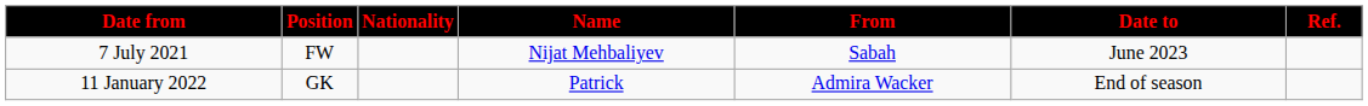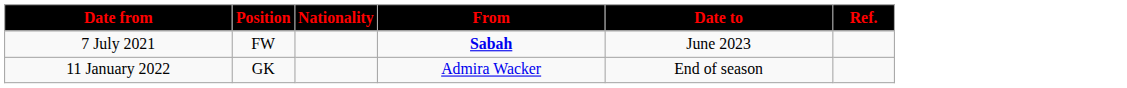 <table class="wikitable" style="text-align:center; font-size:90%; ">
 <tr>
 <th style="background:#000000; color:#FF0000; width:200px;">Date from</th>
 <th style="background:#000000; color:#FF0000; width:50px;">Position</th>
 <th style="background:#000000; color:#FF0000; width:50px;">Nationality</th>
-<th style="background:#000000; color:#FF0000; width:200px;">Name</th>
 <th style="background:#000000; color:#FF0000; width:200px;">From</th>
 <th style="background:#000000; color:#FF0000; width:200px;">Date to</th>
 <th style="background:#000000; color:#FF0000; width:50px;">Ref.</th>
 </tr>
 <tr>
 <td>7 July 2021</td>
 <td>FW</td>
 <td></td>
-<td><a href='#'>Nijat Mehbaliyev</a></td>
-<td><a href='#'>Sabah</a></td>
+<td><strong><a href='#'>Sabah</a></strong></td>
 <td>June 2023</td>
 <td></td>
 </tr>
 <tr>
 <td>11 January 2022</td>
 <td>GK</td>
 <td></td>
-<td><a href='#'>Patrick</a></td>
 <td><a href='#'>Admira Wacker</a></td>
 <td>End of season</td>
 <td></td>
 </tr>
 </table>
